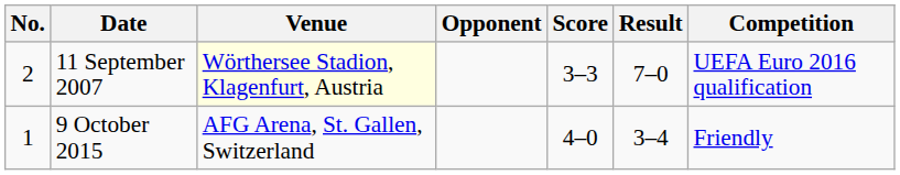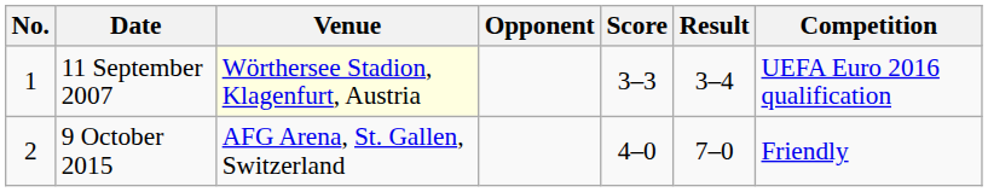 <table class="wikitable sortable">
 <tr>
 <th scope="col">No.</th>
 <th scope="col">Date</th>
 <th scope="col">Venue</th>
 <th scope="col">Opponent</th>
 <th scope="col">Score</th>
 <th scope="col">Result</th>
 <th scope="col">Competition</th>
 </tr>
 <tr>
-<td align="center">2</td>
+<td align="center">1</td>
 <td>11 September 2007</td>
 <td style="background: lightyellow;"><a href='#'>Wörthersee Stadion</a>, <a href='#'>Klagenfurt</a>, Austria</td>
 <td></td>
 <td align="center">3–3</td>
-<td align="center">7–0</td>
+<td align="center">3–4</td>
 <td><a href='#'>UEFA Euro 2016 qualification</a></td>
 </tr>
 <tr>
-<td align="center">1</td>
+<td align="center">2</td>
 <td>9 October 2015</td>
 <td><a href='#'>AFG Arena</a>, <a href='#'>St. Gallen</a>, Switzerland</td>
 <td></td>
 <td align="center">4–0</td>
-<td align="center">3–4</td>
+<td align="center">7–0</td>
 <td><a href='#'>Friendly</a></td>
 </tr>
 </table>
